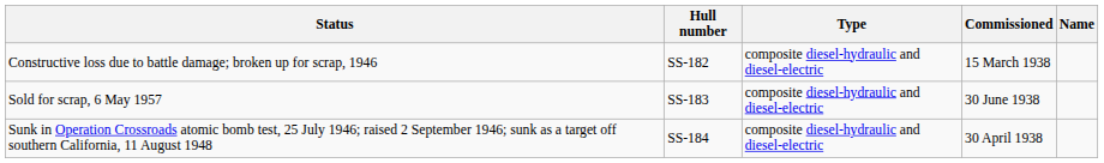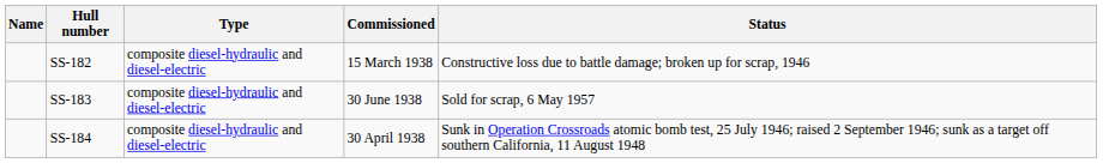 <table class="wikitable">
 <tr>
-<th>Status</th>
+<th>Name</th>
 <th>Hull number</th>
 <th>Type</th>
 <th>Commissioned</th>
-<th>Name</th>
+<th>Status</th>
 </tr>
 <tr>
-<td>Constructive loss due to battle damage; broken up for scrap, 1946</td>
+<td></td>
 <td>SS-182</td>
 <td>composite <a href='#'>diesel-hydraulic</a> and <a href='#'>diesel-electric</a></td>
 <td>15 March 1938</td>
-<td></td>
+<td>Constructive loss due to battle damage; broken up for scrap, 1946</td>
 </tr>
 <tr>
-<td>Sold for scrap, 6 May 1957</td>
+<td></td>
 <td>SS-183</td>
 <td>composite <a href='#'>diesel-hydraulic</a> and <a href='#'>diesel-electric</a></td>
 <td>30 June 1938</td>
-<td></td>
+<td>Sold for scrap, 6 May 1957</td>
 </tr>
 <tr>
-<td>Sunk in <a href='#'>Operation Crossroads</a> atomic bomb test, 25 July 1946; raised 2 September 1946; sunk as a target off southern California, 11 August 1948</td>
+<td></td>
 <td>SS-184</td>
 <td>composite <a href='#'>diesel-hydraulic</a> and <a href='#'>diesel-electric</a></td>
 <td>30 April 1938</td>
-<td></td>
+<td>Sunk in <a href='#'>Operation Crossroads</a> atomic bomb test, 25 July 1946; raised 2 September 1946; sunk as a target off southern California, 11 August 1948</td>
 </tr>
 </table>
